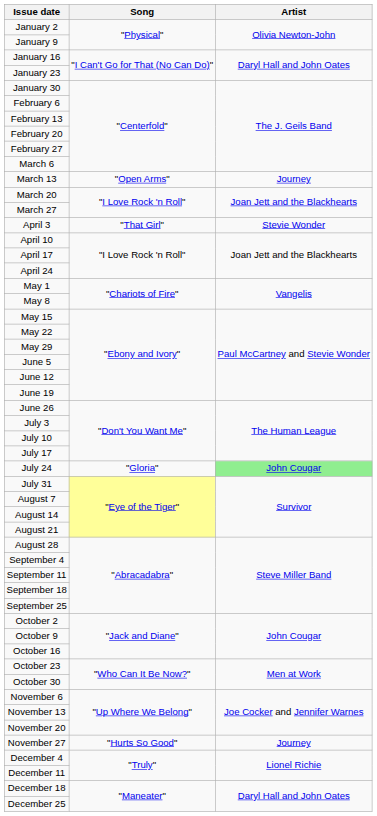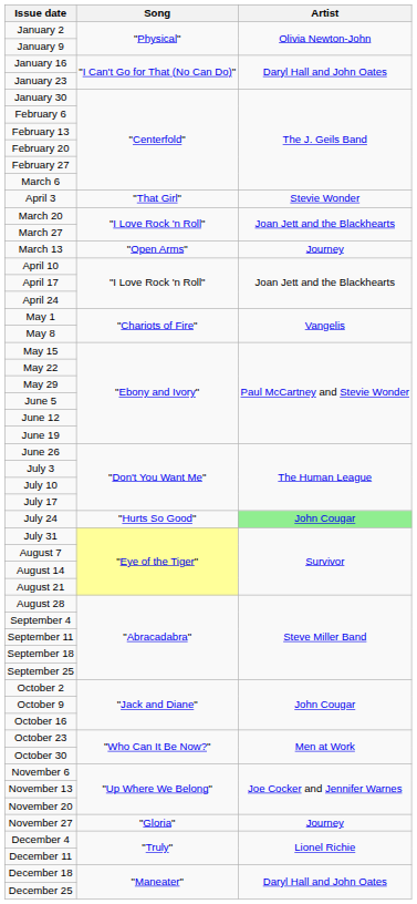 <table class="wikitable plainrowheaders" style="text-align: center">
 <tr>
 <th>Issue date</th>
 <th>Song</th>
 <th>Artist</th>
 </tr>
 <tr>
 <td>January 2</td>
 <td rowspan="2">"<a href='#'>Physical</a>"</td>
 <td rowspan="2"><a href='#'>Olivia Newton-John</a></td>
 </tr>
 <tr>
 <td>January 9</td>
 </tr>
 <tr>
 <td>January 16</td>
 <td rowspan="2">"<a href='#'>I Can't Go for That (No Can Do)</a>"</td>
 <td rowspan="2"><a href='#'>Daryl Hall and John Oates</a></td>
 </tr>
 <tr>
 <td>January 23</td>
 </tr>
 <tr>
 <td>January 30</td>
 <td rowspan="6">"<a href='#'>Centerfold</a>"</td>
 <td rowspan="6"><a href='#'>The J. Geils Band</a></td>
 </tr>
 <tr>
 <td>February 6</td>
 </tr>
 <tr>
 <td>February 13</td>
 </tr>
 <tr>
 <td>February 20</td>
 </tr>
 <tr>
 <td>February 27</td>
 </tr>
 <tr>
 <td>March 6</td>
 </tr>
 <tr>
-<td>March 13</td>
-<td>"<a href='#'>Open Arms</a>"</td>
-<td><a href='#'>Journey</a></td>
+<td>April 3</td>
+<td>"<a href='#'>That Girl</a>"</td>
+<td><a href='#'>Stevie Wonder</a></td>
 </tr>
 <tr>
 <td>March 20</td>
 <td rowspan="2">"<a href='#'>I Love Rock 'n Roll</a>"</td>
 <td rowspan="2"><a href='#'>Joan Jett and the Blackhearts</a></td>
 </tr>
 <tr>
 <td>March 27</td>
 </tr>
 <tr>
-<td>April 3</td>
-<td>"<a href='#'>That Girl</a>"</td>
-<td><a href='#'>Stevie Wonder</a></td>
+<td>March 13</td>
+<td>"<a href='#'>Open Arms</a>"</td>
+<td><a href='#'>Journey</a></td>
 </tr>
 <tr>
 <td>April 10</td>
 <td rowspan="3">"I Love Rock 'n Roll"</td>
 <td rowspan="3">Joan Jett and the Blackhearts</td>
 </tr>
 <tr>
 <td>April 17</td>
 </tr>
 <tr>
 <td>April 24</td>
 </tr>
 <tr>
 <td>May 1</td>
 <td rowspan="2">"<a href='#'>Chariots of Fire</a>"</td>
 <td rowspan="2"><a href='#'>Vangelis</a></td>
 </tr>
 <tr>
 <td>May 8</td>
 </tr>
 <tr>
 <td>May 15</td>
 <td rowspan="6">"<a href='#'>Ebony and Ivory</a>"</td>
 <td rowspan="6"><a href='#'>Paul McCartney</a> and <a href='#'>Stevie Wonder</a></td>
 </tr>
 <tr>
 <td>May 22</td>
 </tr>
 <tr>
 <td>May 29</td>
 </tr>
 <tr>
 <td>June 5</td>
 </tr>
 <tr>
 <td>June 12</td>
 </tr>
 <tr>
 <td>June 19</td>
 </tr>
 <tr>
 <td>June 26</td>
 <td rowspan="4">"<a href='#'>Don't You Want Me</a>"</td>
 <td rowspan="4"><a href='#'>The Human League</a></td>
 </tr>
 <tr>
 <td>July 3</td>
 </tr>
 <tr>
 <td>July 10</td>
 </tr>
 <tr>
 <td>July 17</td>
 </tr>
 <tr>
 <td>July 24</td>
-<td>"<a href='#'>Gloria</a>"</td>
+<td>"<a href='#'>Hurts So Good</a>"</td>
 <td style="background: lightgreen;"><a href='#'>John Cougar</a></td>
 </tr>
 <tr>
 <td>July 31</td>
 <td bgcolor=#FFFF99 rowspan="4">"<a href='#'>Eye of the Tiger</a>" </td>
 <td rowspan="4"><a href='#'>Survivor</a></td>
 </tr>
 <tr>
 <td>August 7</td>
 </tr>
 <tr>
 <td>August 14</td>
 </tr>
 <tr>
 <td>August 21</td>
 </tr>
 <tr>
 <td>August 28</td>
 <td rowspan="5">"<a href='#'>Abracadabra</a>"</td>
 <td rowspan="5"><a href='#'>Steve Miller Band</a></td>
 </tr>
 <tr>
 <td>September 4</td>
 </tr>
 <tr>
 <td>September 11</td>
 </tr>
 <tr>
 <td>September 18</td>
 </tr>
 <tr>
 <td>September 25</td>
 </tr>
 <tr>
 <td>October 2</td>
 <td rowspan="3">"<a href='#'>Jack and Diane</a>"</td>
 <td rowspan="3"><a href='#'>John Cougar</a></td>
 </tr>
 <tr>
 <td>October 9</td>
 </tr>
 <tr>
 <td>October 16</td>
 </tr>
 <tr>
 <td>October 23</td>
 <td rowspan="2">"<a href='#'>Who Can It Be Now?</a>"</td>
 <td rowspan="2"><a href='#'>Men at Work</a></td>
 </tr>
 <tr>
 <td>October 30</td>
 </tr>
 <tr>
 <td>November 6</td>
 <td rowspan="3">"<a href='#'>Up Where We Belong</a>"</td>
 <td rowspan="3"><a href='#'>Joe Cocker</a> and <a href='#'>Jennifer Warnes</a></td>
 </tr>
 <tr>
 <td>November 13</td>
 </tr>
 <tr>
 <td>November 20</td>
 </tr>
 <tr>
 <td>November 27</td>
-<td>"<a href='#'>Hurts So Good</a>"</td>
+<td>"<a href='#'>Gloria</a>"</td>
 <td><a href='#'>Journey</a></td>
 </tr>
 <tr>
 <td>December 4</td>
 <td rowspan="2">"<a href='#'>Truly</a>"</td>
 <td rowspan="2"><a href='#'>Lionel Richie</a></td>
 </tr>
 <tr>
 <td>December 11</td>
 </tr>
 <tr>
 <td>December 18</td>
 <td rowspan="2">"<a href='#'>Maneater</a>"</td>
 <td rowspan="2"><a href='#'>Daryl Hall and John Oates</a></td>
 </tr>
 <tr>
 <td>December 25</td>
 </tr>
 </table>
